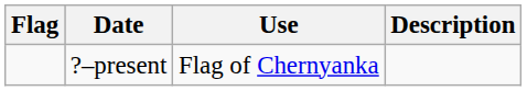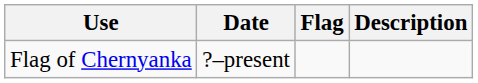 <table class="wikitable">
 <tr>
+<th>Use</th>
+<th>Date</th>
 <th>Flag</th>
-<th>Date</th>
-<th>Use</th>
 <th>Description</th>
 </tr>
 <tr>
+<td>Flag of <a href='#'>Chernyanka</a></td>
+<td>?–present</td>
 <td></td>
-<td>?–present</td>
-<td>Flag of <a href='#'>Chernyanka</a></td>
 <td></td>
 </tr>
 </table>
